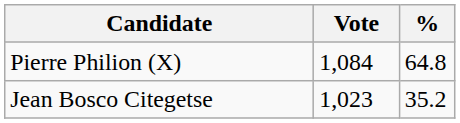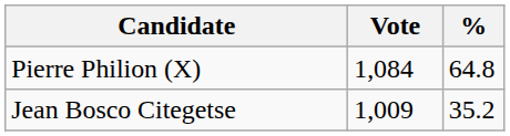 <table class="wikitable">
 <tr>
 <th bgcolor="#DDDDFF" width="200px">Candidate</th>
 <th bgcolor="#DDDDFF" width="50px">Vote</th>
 <th bgcolor="#DDDDFF" width="30px">%</th>
 </tr>
 <tr>
 <td>Pierre Philion (X)</td>
 <td>1,084</td>
 <td>64.8</td>
 </tr>
 <tr>
 <td>Jean Bosco Citegetse</td>
-<td>1,023</td>
+<td>1,009</td>
 <td>35.2</td>
 </tr>
 </table>
